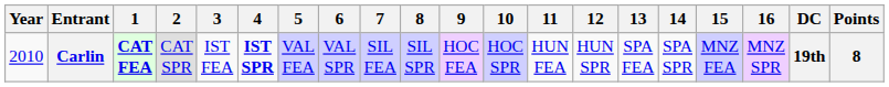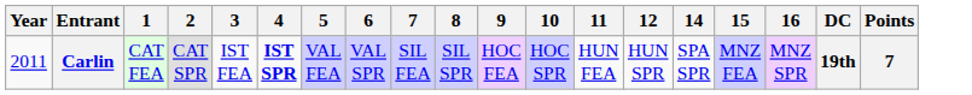 <table class="wikitable" style="text-align:center; font-size:85%">
 <tr>
 <th>Year</th>
 <th>Entrant</th>
 <th>1</th>
 <th>2</th>
 <th>3</th>
 <th>4</th>
 <th>5</th>
 <th>6</th>
 <th>7</th>
 <th>8</th>
 <th>9</th>
 <th>10</th>
 <th>11</th>
 <th>12</th>
-<th>13</th>
 <th>14</th>
 <th>15</th>
 <th>16</th>
 <th>DC</th>
 <th>Points</th>
 </tr>
 <tr>
-<td><a href='#'>2010</a></td>
+<td><a href='#'>2011</a></td>
 <th><a href='#'>Carlin</a></th>
-<td style="background:#DFFFDF;"><strong><a href='#'>CAT<br>FEA</a><br></strong></td>
+<td style="background:#DFFFDF;"><a href='#'>CAT<br>FEA</a><br></td>
 <td style="background:#DFDFDF;"><a href='#'>CAT<br>SPR</a><br></td>
 <td><a href='#'>IST<br>FEA</a></td>
 <td><strong><a href='#'>IST<br>SPR</a></strong></td>
 <td style="background:#cfcfff;"><a href='#'>VAL<br>FEA</a><br></td>
 <td style="background:#cfcfff;"><a href='#'>VAL<br>SPR</a><br></td>
 <td style="background:#cfcfff;"><a href='#'>SIL<br>FEA</a><br></td>
 <td style="background:#cfcfff;"><a href='#'>SIL<br>SPR</a><br></td>
 <td style="background:#efcfff;"><a href='#'>HOC<br>FEA</a><br></td>
 <td style="background:#cfcfff;"><a href='#'>HOC<br>SPR</a><br></td>
 <td><a href='#'>HUN<br>FEA</a></td>
 <td><a href='#'>HUN<br>SPR</a></td>
-<td><a href='#'>SPA<br>FEA</a></td>
 <td><a href='#'>SPA<br>SPR</a></td>
 <td style="background:#cfcfff;"><a href='#'>MNZ<br>FEA</a><br></td>
 <td style="background:#efcfff;"><a href='#'>MNZ<br>SPR</a><br></td>
 <th>19th</th>
-<th>8</th>
+<th>7</th>
 </tr>
 </table>
